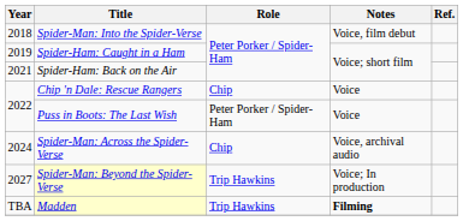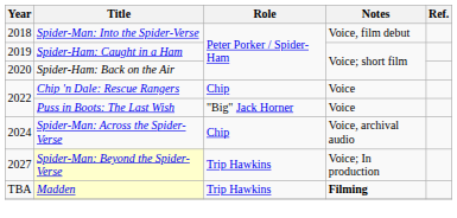 <table class="wikitable">
 <tr>
 <th>Year</th>
 <th>Title</th>
 <th>Role</th>
 <th>Notes</th>
 <th class=unsortable>Ref.</th>
 </tr>
 <tr>
 <td>2018</td>
 <td><em><a href='#'>Spider-Man: Into the Spider-Verse</a></em></td>
 <td rowspan="3"><a href='#'>Peter Porker / Spider-Ham</a></td>
 <td>Voice, film debut</td>
 <td></td>
 </tr>
 <tr>
 <td>2019</td>
 <td><em><a href='#'>Spider-Ham: Caught in a Ham</a></em></td>
 <td rowspan="2">Voice; short film</td>
 <td></td>
 </tr>
 <tr>
-<td>2021</td>
+<td>2020</td>
 <td><em>Spider-Ham: Back on the Air</em></td>
 <td></td>
 </tr>
 <tr>
 <td rowspan="2">2022</td>
 <td><em><a href='#'>Chip 'n Dale: Rescue Rangers</a></em></td>
 <td><a href='#'>Chip</a></td>
 <td>Voice</td>
 <td></td>
 </tr>
 <tr>
 <td><em><a href='#'>Puss in Boots: The Last Wish</a></em></td>
-<td rowspan=1>Peter Porker / Spider-Ham</td>
+<td>"Big" <a href='#'>Jack Horner</a></td>
 <td>Voice</td>
 <td></td>
 </tr>
 <tr>
 <td>2024</td>
 <td><em><a href='#'>Spider-Man: Across the Spider-Verse</a></em></td>
 <td><a href='#'>Chip</a></td>
 <td>Voice, archival audio</td>
 <td></td>
 </tr>
 <tr>
 <td>2027</td>
 <td style="background:#FFFFCC;"><em><a href='#'>Spider-Man: Beyond the Spider-Verse</a></em> </td>
 <td><a href='#'>Trip Hawkins</a></td>
 <td>Voice; In production</td>
 <td></td>
 </tr>
 <tr>
 <td>TBA</td>
 <td style="background:#FFFFCC;"><em><a href='#'>Madden</a></em> </td>
 <td><a href='#'>Trip Hawkins</a></td>
 <td><strong>Filming</strong></td>
 <td></td>
 </tr>
 <tr>
 </tr>
 </table>
